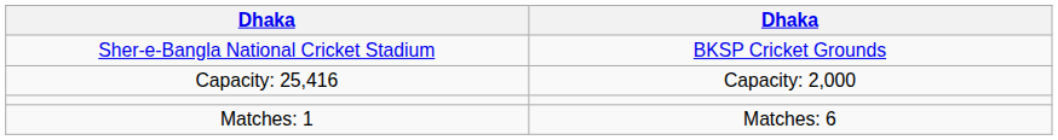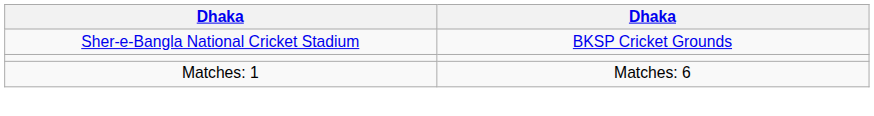 <table class="wikitable" style="text-align:center;margin:auto">
 <tr>
 <th style="width:33%;"><a href='#'>Dhaka</a></th>
 <th style="width:33%;"><a href='#'>Dhaka</a></th>
 </tr>
 <tr>
 <td><a href='#'>Sher-e-Bangla National Cricket Stadium</a></td>
 <td><a href='#'>BKSP Cricket Grounds</a></td>
 </tr>
 <tr>
-<td>Capacity: 25,416</td>
-<td>Capacity: 2,000</td>
-</tr>
-<tr>
 <td></td>
 <td></td>
 </tr>
 <tr>
 <td>Matches: 1</td>
 <td>Matches: 6</td>
 </tr>
 </table>
